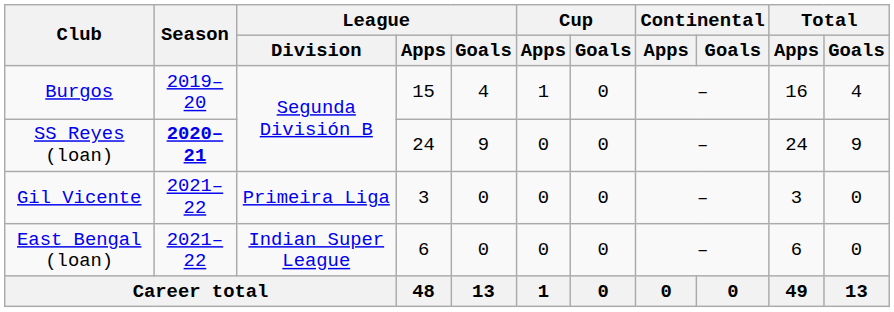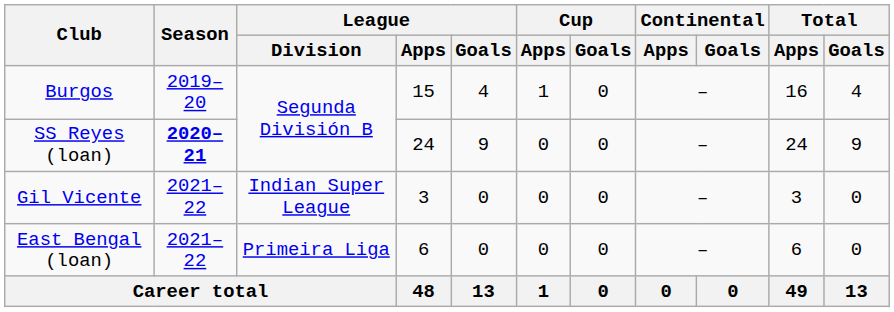 <table class="wikitable" style="text-align: center;">
 <tr>
 <th rowspan="2">Club</th>
 <th rowspan="2">Season</th>
 <th colspan="3">League</th>
 <th colspan="2">Cup</th>
 <th colspan="2">Continental</th>
 <th colspan="2">Total</th>
 </tr>
 <tr>
 <th>Division</th>
 <th>Apps</th>
 <th>Goals</th>
 <th>Apps</th>
 <th>Goals</th>
 <th>Apps</th>
 <th>Goals</th>
 <th>Apps</th>
 <th>Goals</th>
 </tr>
 <tr>
 <td rowspan="1"><a href='#'>Burgos</a></td>
 <td><a href='#'>2019–20</a></td>
 <td rowspan="2"><a href='#'>Segunda División B</a></td>
 <td>15</td>
 <td>4</td>
 <td>1</td>
 <td>0</td>
 <td colspan="2">–</td>
 <td>16</td>
 <td>4</td>
 </tr>
 <tr>
 <td rowspan="1"><a href='#'>SS Reyes</a> (loan)</td>
 <td><strong><a href='#'>2020–21</a></strong></td>
 <td>24</td>
 <td>9</td>
 <td>0</td>
 <td>0</td>
 <td colspan="2">–</td>
 <td>24</td>
 <td>9</td>
 </tr>
 <tr>
 <td rowspan="1"><a href='#'>Gil Vicente</a></td>
 <td><a href='#'>2021–22</a></td>
-<td rowspan="1"><a href='#'>Primeira Liga</a></td>
+<td rowspan="1"><a href='#'>Indian Super League</a></td>
 <td>3</td>
 <td>0</td>
 <td>0</td>
 <td>0</td>
 <td colspan="2">–</td>
 <td>3</td>
 <td>0</td>
 </tr>
 <tr>
 <td rowspan="1"><a href='#'>East Bengal</a> (loan)</td>
 <td><a href='#'>2021–22</a></td>
-<td rowspan="1"><a href='#'>Indian Super League</a></td>
+<td rowspan="1"><a href='#'>Primeira Liga</a></td>
 <td>6</td>
 <td>0</td>
 <td>0</td>
 <td>0</td>
 <td colspan="2">–</td>
 <td>6</td>
 <td>0</td>
 </tr>
 <tr>
 <th colspan="3">Career total</th>
 <th>48</th>
 <th>13</th>
 <th>1</th>
 <th>0</th>
 <th>0</th>
 <th>0</th>
 <th>49</th>
 <th>13</th>
 </tr>
 </table>
